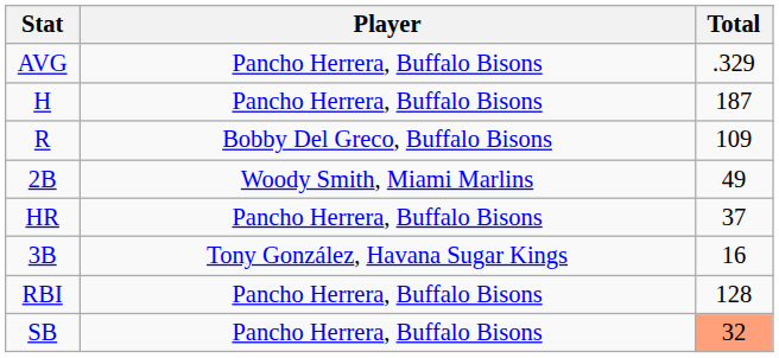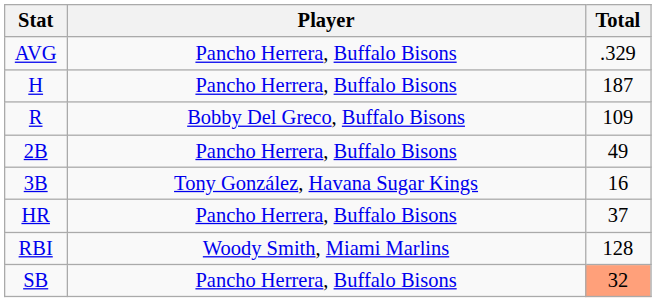 <table class="wikitable" width="40%" style="text-align:center;">
 <tr>
 <th width="5%">Stat</th>
 <th width="60%">Player</th>
 <th width="5%">Total</th>
 </tr>
 <tr>
 <td><a href='#'>AVG</a></td>
 <td><a href='#'>Pancho Herrera</a>, <a href='#'>Buffalo Bisons</a></td>
 <td>.329</td>
 </tr>
 <tr>
 <td><a href='#'>H</a></td>
 <td><a href='#'>Pancho Herrera</a>, <a href='#'>Buffalo Bisons</a></td>
 <td>187</td>
 </tr>
 <tr>
 <td><a href='#'>R</a></td>
 <td><a href='#'>Bobby Del Greco</a>, <a href='#'>Buffalo Bisons</a></td>
 <td>109</td>
 </tr>
 <tr>
 <td><a href='#'>2B</a></td>
-<td><a href='#'>Woody Smith</a>, <a href='#'>Miami Marlins</a></td>
+<td><a href='#'>Pancho Herrera</a>, <a href='#'>Buffalo Bisons</a></td>
 <td>49</td>
+</tr>
+<tr>
+<td><a href='#'>3B</a></td>
+<td><a href='#'>Tony González</a>, <a href='#'>Havana Sugar Kings</a></td>
+<td>16</td>
 </tr>
 <tr>
 <td><a href='#'>HR</a></td>
 <td><a href='#'>Pancho Herrera</a>, <a href='#'>Buffalo Bisons</a></td>
 <td>37</td>
 </tr>
 <tr>
-<td><a href='#'>3B</a></td>
-<td><a href='#'>Tony González</a>, <a href='#'>Havana Sugar Kings</a></td>
-<td>16</td>
-</tr>
-<tr>
 <td><a href='#'>RBI</a></td>
-<td><a href='#'>Pancho Herrera</a>, <a href='#'>Buffalo Bisons</a></td>
+<td><a href='#'>Woody Smith</a>, <a href='#'>Miami Marlins</a></td>
 <td>128</td>
 </tr>
 <tr>
 <td><a href='#'>SB</a></td>
 <td><a href='#'>Pancho Herrera</a>, <a href='#'>Buffalo Bisons</a></td>
 <td style="background: lightsalmon;">32</td>
 </tr>
 </table>
